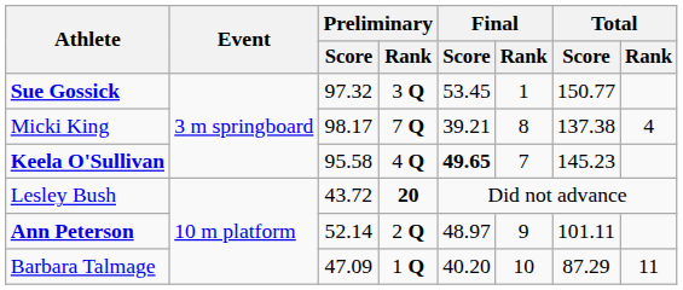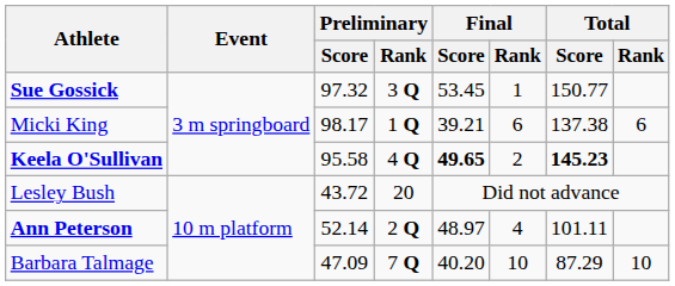 <table class=wikitable style=font-size:90%;text-align:center>
 <tr>
 <th rowspan=2>Athlete</th>
 <th rowspan=2>Event</th>
 <th colspan=2>Preliminary</th>
 <th colspan=2>Final</th>
 <th colspan=2>Total</th>
 </tr>
 <tr style=font-size:95%>
 <th>Score</th>
 <th>Rank</th>
 <th>Score</th>
 <th>Rank</th>
 <th>Score</th>
 <th>Rank</th>
 </tr>
 <tr>
 <td align=left><strong><a href='#'>Sue Gossick</a></strong></td>
 <td align=left rowspan=3><a href='#'>3 m springboard</a></td>
 <td>97.32</td>
 <td>3 <strong>Q</strong></td>
 <td>53.45</td>
 <td>1</td>
 <td>150.77</td>
 <td></td>
 </tr>
 <tr>
 <td align=left><a href='#'>Micki King</a></td>
 <td>98.17</td>
-<td>7 <strong>Q</strong></td>
+<td>1 <strong>Q</strong></td>
 <td>39.21</td>
-<td>8</td>
+<td>6</td>
 <td>137.38</td>
-<td>4</td>
+<td>6</td>
 </tr>
 <tr>
 <td align=left><strong><a href='#'>Keela O'Sullivan</a></strong></td>
 <td>95.58</td>
 <td>4 <strong>Q</strong></td>
 <td><strong>49.65</strong></td>
-<td>7</td>
-<td>145.23</td>
+<td>2</td>
+<td><strong>145.23</strong></td>
 <td></td>
 </tr>
 <tr>
 <td align=left><a href='#'>Lesley Bush</a></td>
 <td align=left rowspan=3><a href='#'>10 m platform</a></td>
 <td>43.72</td>
-<td><strong>20</strong></td>
+<td>20</td>
 <td colspan=4>Did not advance</td>
 </tr>
 <tr>
 <td align=left><strong><a href='#'>Ann Peterson</a></strong></td>
 <td>52.14</td>
 <td>2 <strong>Q</strong></td>
 <td>48.97</td>
-<td>9</td>
+<td>4</td>
 <td>101.11</td>
 <td></td>
 </tr>
 <tr>
 <td align=left><a href='#'>Barbara Talmage</a></td>
 <td>47.09</td>
-<td>1 <strong>Q</strong></td>
+<td>7 <strong>Q</strong></td>
 <td>40.20</td>
 <td>10</td>
 <td>87.29</td>
-<td>11</td>
+<td>10</td>
 </tr>
 </table>
